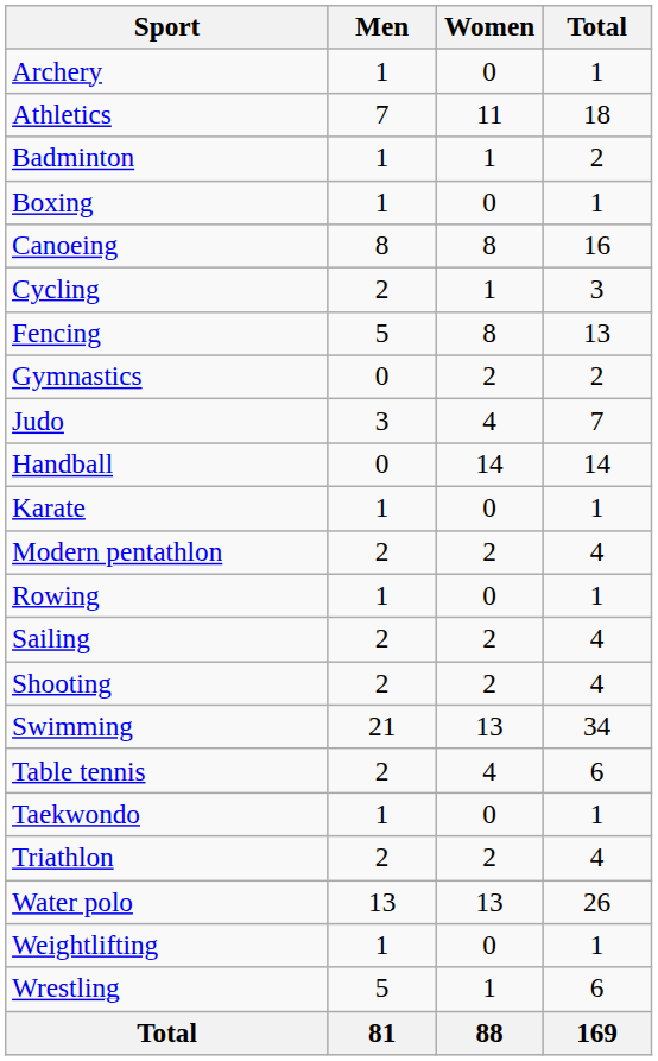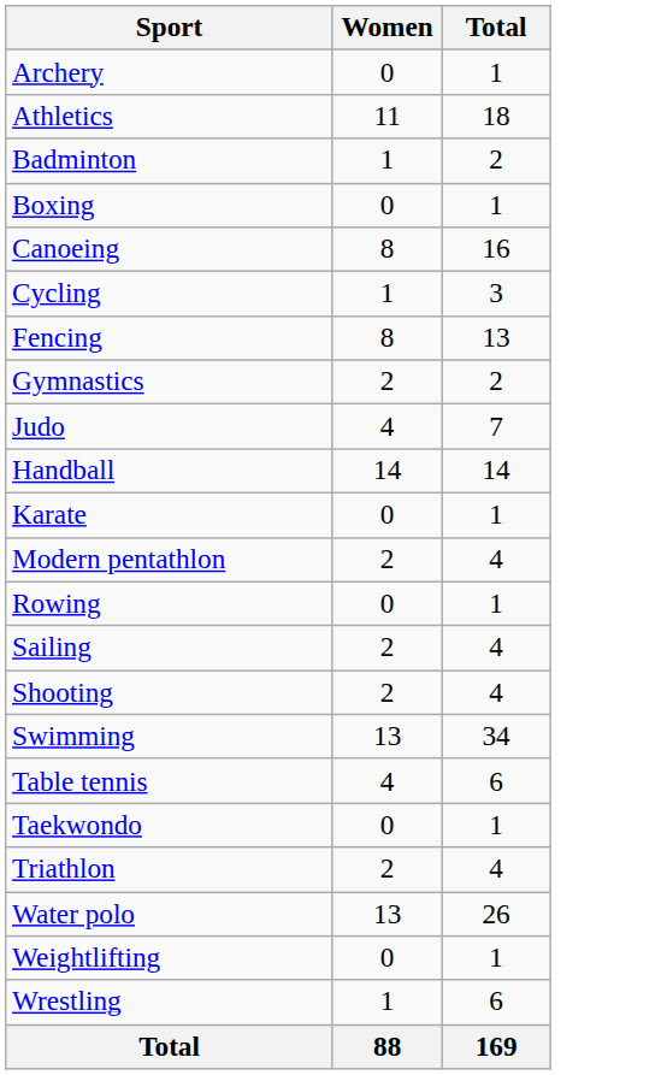 <table class="wikitable sortable" style="text-align:center;">
 <tr>
 <th width=180>Sport</th>
-<th width=55>Men</th>
 <th width=55>Women</th>
 <th width=55>Total</th>
 </tr>
 <tr>
 <td align=left><a href='#'>Archery</a></td>
-<td>1</td>
 <td>0</td>
 <td>1</td>
 </tr>
 <tr>
 <td align=left><a href='#'>Athletics</a></td>
-<td>7</td>
 <td>11</td>
 <td>18</td>
 </tr>
 <tr>
 <td align=left><a href='#'>Badminton</a></td>
 <td>1</td>
-<td>1</td>
 <td>2</td>
 </tr>
 <tr>
 <td align=left><a href='#'>Boxing</a></td>
-<td>1</td>
 <td>0</td>
 <td>1</td>
 </tr>
 <tr>
 <td align=left><a href='#'>Canoeing</a></td>
 <td>8</td>
-<td>8</td>
 <td>16</td>
 </tr>
 <tr>
 <td align=left><a href='#'>Cycling</a></td>
-<td>2</td>
 <td>1</td>
 <td>3</td>
 </tr>
 <tr>
 <td align=left><a href='#'>Fencing</a></td>
-<td>5</td>
 <td>8</td>
 <td>13</td>
 </tr>
 <tr>
 <td align=left><a href='#'>Gymnastics</a></td>
-<td>0</td>
 <td>2</td>
 <td>2</td>
 </tr>
 <tr>
 <td align=left><a href='#'>Judo</a></td>
-<td>3</td>
 <td>4</td>
 <td>7</td>
 </tr>
 <tr>
 <td align=left><a href='#'>Handball</a></td>
-<td>0</td>
 <td>14</td>
 <td>14</td>
 </tr>
 <tr>
 <td align=left><a href='#'>Karate</a></td>
-<td>1</td>
 <td>0</td>
 <td>1</td>
 </tr>
 <tr>
 <td align=left><a href='#'>Modern pentathlon</a></td>
 <td>2</td>
-<td>2</td>
 <td>4</td>
 </tr>
 <tr>
 <td align=left><a href='#'>Rowing</a></td>
-<td>1</td>
 <td>0</td>
 <td>1</td>
 </tr>
 <tr>
 <td align=left><a href='#'>Sailing</a></td>
 <td>2</td>
-<td>2</td>
 <td>4</td>
 </tr>
 <tr>
 <td align=left><a href='#'>Shooting</a></td>
 <td>2</td>
-<td>2</td>
 <td>4</td>
 </tr>
 <tr>
 <td align=left><a href='#'>Swimming</a></td>
-<td>21</td>
 <td>13</td>
 <td>34</td>
 </tr>
 <tr>
 <td align=left><a href='#'>Table tennis</a></td>
-<td>2</td>
 <td>4</td>
 <td>6</td>
 </tr>
 <tr>
 <td align=left><a href='#'>Taekwondo</a></td>
-<td>1</td>
 <td>0</td>
 <td>1</td>
 </tr>
 <tr>
 <td align=left><a href='#'>Triathlon</a></td>
 <td>2</td>
-<td>2</td>
 <td>4</td>
 </tr>
 <tr>
 <td align=left><a href='#'>Water polo</a></td>
 <td>13</td>
-<td>13</td>
 <td>26</td>
 </tr>
 <tr>
 <td align=left><a href='#'>Weightlifting</a></td>
-<td>1</td>
 <td>0</td>
 <td>1</td>
 </tr>
 <tr>
 <td align=left><a href='#'>Wrestling</a></td>
-<td>5</td>
 <td>1</td>
 <td>6</td>
 </tr>
 <tr>
 <th>Total</th>
-<th>81</th>
 <th>88</th>
 <th>169</th>
 </tr>
 </table>
